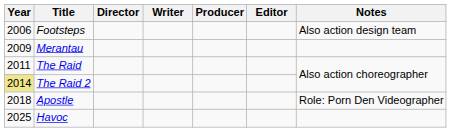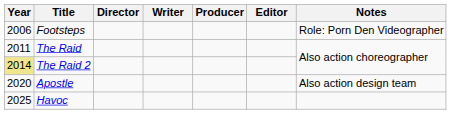 <table class="wikitable">
 <tr>
 <th>Year</th>
 <th>Title</th>
 <th width=65>Director</th>
 <th width=65>Writer</th>
 <th width=65>Producer</th>
 <th width=65>Editor</th>
 <th>Notes</th>
 </tr>
 <tr>
 <td>2006</td>
 <td><em>Footsteps</em></td>
 <td></td>
 <td></td>
 <td></td>
 <td></td>
-<td>Also action design team</td>
-</tr>
-<tr>
-<td>2009</td>
-<td><em><a href='#'>Merantau</a></em></td>
-<td></td>
-<td></td>
-<td></td>
-<td></td>
-<td></td>
+<td>Role: Porn Den Videographer</td>
 </tr>
 <tr>
 <td>2011</td>
 <td><em><a href='#'>The Raid</a></em></td>
 <td></td>
 <td></td>
 <td></td>
 <td></td>
 <td rowspan=2>Also action choreographer</td>
 </tr>
 <tr>
 <td style="background: khaki;">2014</td>
 <td><em><a href='#'>The Raid 2</a></em></td>
 <td></td>
 <td></td>
 <td></td>
 <td></td>
 </tr>
 <tr>
-<td>2018</td>
+<td>2020</td>
 <td><em><a href='#'>Apostle</a></em></td>
 <td></td>
 <td></td>
 <td></td>
 <td></td>
-<td>Role: Porn Den Videographer</td>
+<td>Also action design team</td>
 </tr>
 <tr>
 <td>2025</td>
 <td><em><a href='#'>Havoc</a></em></td>
 <td></td>
 <td></td>
 <td></td>
 <td></td>
 <td></td>
 </tr>
 </table>
